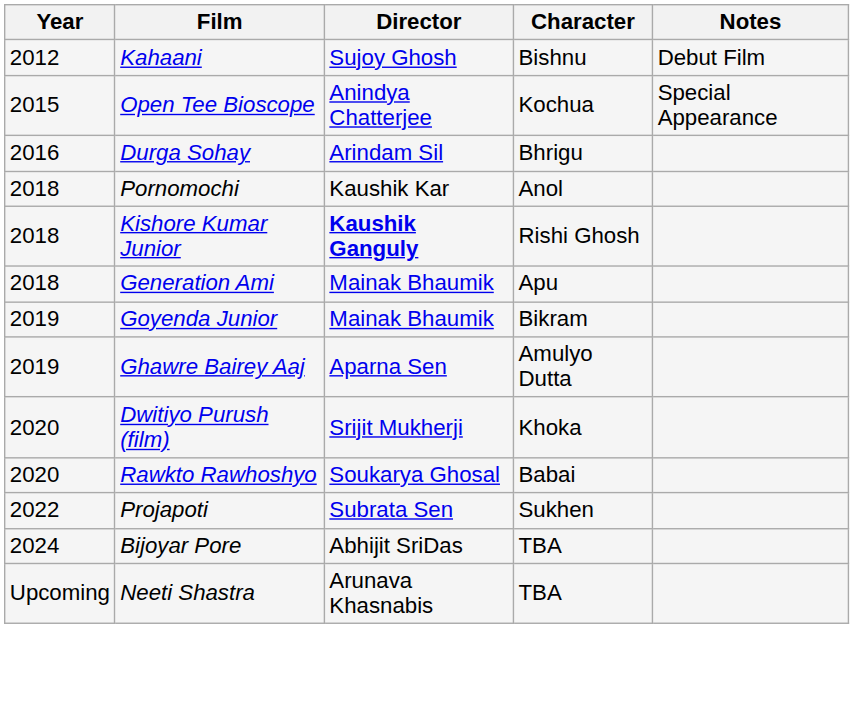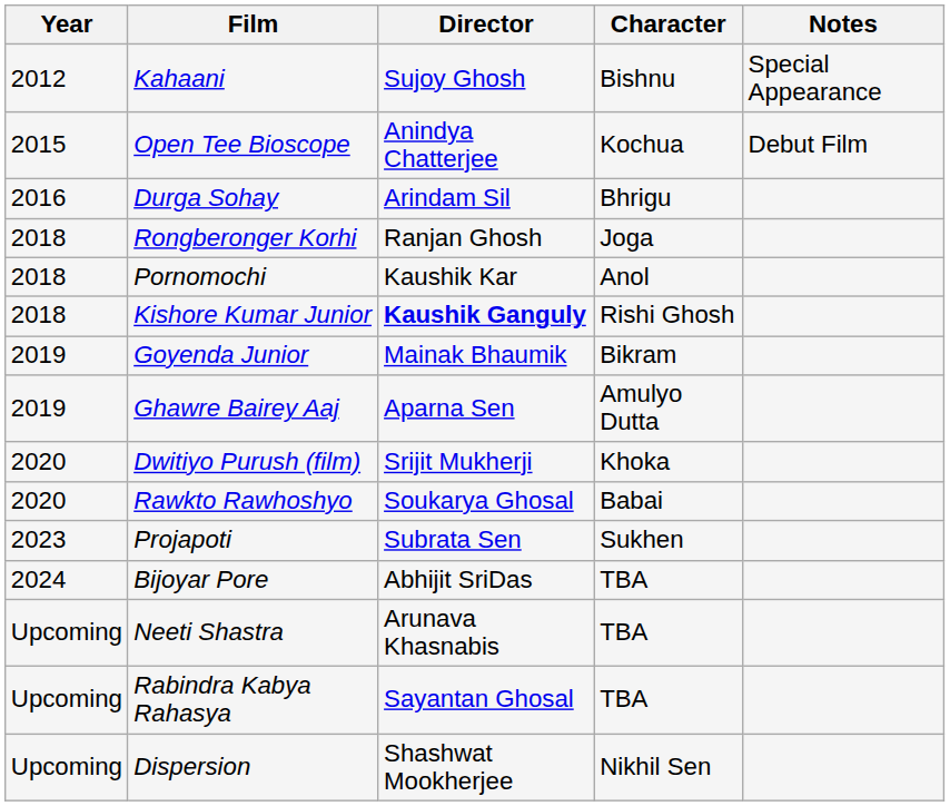 <table class="wikitable sortable" style="background:#F5F5F5;">
 <tr>
 <th>Year</th>
 <th>Film</th>
 <th>Director</th>
 <th>Character</th>
 <th>Notes</th>
 </tr>
 <tr>
 <td>2012</td>
 <td><em><a href='#'>Kahaani</a></em></td>
 <td><a href='#'>Sujoy Ghosh</a></td>
 <td>Bishnu</td>
-<td>Debut Film</td>
+<td>Special Appearance</td>
 </tr>
 <tr>
 <td>2015</td>
 <td><em><a href='#'>Open Tee Bioscope</a></em></td>
 <td><a href='#'>Anindya Chatterjee</a></td>
 <td>Kochua</td>
-<td>Special Appearance</td>
+<td>Debut Film</td>
 </tr>
 <tr>
 <td>2016</td>
 <td><em><a href='#'>Durga Sohay</a></em></td>
 <td><a href='#'>Arindam Sil</a></td>
 <td>Bhrigu</td>
+<td></td>
+</tr>
+<tr>
+<td>2018</td>
+<td><em><a href='#'>Rongberonger Korhi</a></em></td>
+<td>Ranjan Ghosh</td>
+<td>Joga</td>
 <td></td>
 </tr>
 <tr>
 <td>2018</td>
 <td><em>Pornomochi</em></td>
 <td>Kaushik Kar</td>
 <td>Anol</td>
 <td></td>
 </tr>
 <tr>
 <td>2018</td>
 <td><em><a href='#'>Kishore Kumar Junior</a></em></td>
 <td><strong><a href='#'>Kaushik Ganguly</a></strong></td>
 <td>Rishi Ghosh</td>
-<td></td>
-</tr>
-<tr>
-<td>2018</td>
-<td><em><a href='#'>Generation Ami</a></em></td>
-<td><a href='#'>Mainak Bhaumik</a></td>
-<td>Apu</td>
 <td></td>
 </tr>
 <tr>
 <td>2019</td>
 <td><em><a href='#'>Goyenda Junior</a></em></td>
 <td><a href='#'>Mainak Bhaumik</a></td>
 <td>Bikram</td>
 <td></td>
 </tr>
 <tr>
 <td>2019</td>
 <td><em><a href='#'>Ghawre Bairey Aaj</a></em></td>
 <td><a href='#'>Aparna Sen</a></td>
 <td>Amulyo Dutta</td>
 <td></td>
 </tr>
 <tr>
 <td>2020</td>
 <td><em><a href='#'>Dwitiyo Purush (film)</a></em></td>
 <td><a href='#'>Srijit Mukherji</a></td>
 <td>Khoka</td>
 <td></td>
 </tr>
 <tr>
 <td>2020</td>
 <td><em><a href='#'>Rawkto Rawhoshyo</a></em></td>
 <td><a href='#'>Soukarya Ghosal</a></td>
 <td>Babai</td>
 <td></td>
 </tr>
 <tr>
-<td>2022</td>
+<td>2023</td>
 <td><em>Projapoti</em></td>
 <td><a href='#'>Subrata Sen </a></td>
 <td>Sukhen</td>
 <td></td>
 </tr>
 <tr>
 <td>2024</td>
 <td><em>Bijoyar Pore</em></td>
 <td>Abhijit SriDas</td>
 <td>TBA</td>
 <td></td>
 </tr>
 <tr>
 <td>Upcoming</td>
 <td><em>Neeti Shastra</em></td>
 <td>Arunava Khasnabis</td>
 <td>TBA</td>
 <td></td>
 </tr>
+<tr>
+<td>Upcoming</td>
+<td><em>Rabindra Kabya Rahasya</em></td>
+<td><a href='#'>Sayantan Ghosal</a></td>
+<td>TBA</td>
+<td></td>
+</tr>
+<tr |->
+<td>Upcoming</td>
+<td><em>Dispersion</em></td>
+<td>Shashwat Mookherjee</td>
+<td>Nikhil Sen</td>
+<td></td>
+</tr>
 </table>
